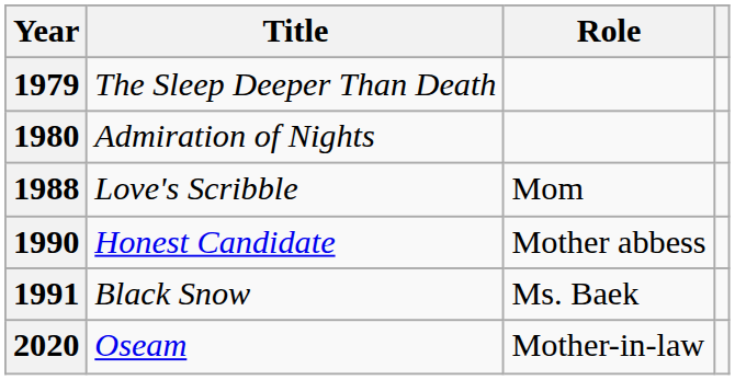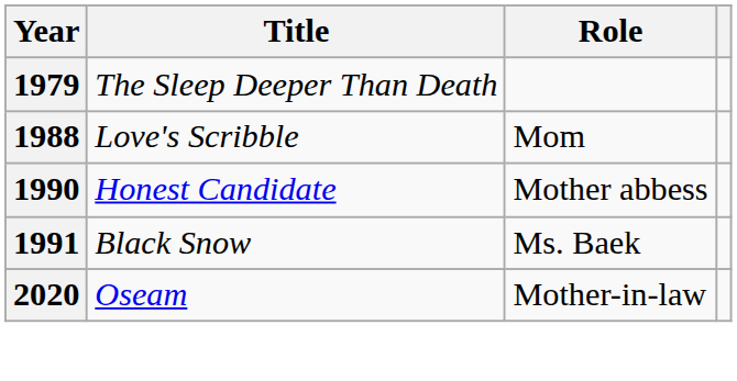 <table class="wikitable plainrowheaders sortable">
 <tr>
 <th scope="col">Year</th>
 <th scope="col">Title</th>
 <th scope="col">Role</th>
 <th scope="col" class="unsortable"></th>
 </tr>
 <tr>
 <th scope="row">1979</th>
 <td><em>The Sleep Deeper Than Death</em></td>
-<td></td>
-<td style="text-align:center"></td>
-</tr>
-<tr>
-<th scope="row">1980</th>
-<td><em>Admiration of Nights</em></td>
 <td></td>
 <td style="text-align:center"></td>
 </tr>
 <tr>
 <th scope="row">1988</th>
 <td><em>Love's Scribble</em></td>
 <td>Mom</td>
 <td style="text-align:center"></td>
 </tr>
 <tr>
 <th scope="row">1990</th>
 <td><em><a href='#'>Honest Candidate</a></em></td>
 <td>Mother abbess</td>
 <td style="text-align:center"></td>
 </tr>
 <tr>
 <th scope="row">1991</th>
 <td><em>Black Snow</em></td>
 <td>Ms. Baek</td>
 <td style="text-align:center"></td>
 </tr>
 <tr>
 <th scope="row">2020</th>
 <td><em><a href='#'>Oseam</a></em></td>
 <td>Mother-in-law</td>
 <td style="text-align:center"></td>
 </tr>
 </table>
